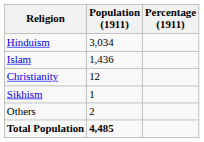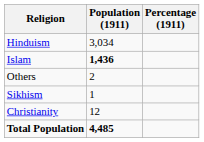 <table class="wikitable sortable">
 <tr>
 <th>Religion</th>
 <th>Population<br>(1911)</th>
 <th>Percentage<br>(1911)</th>
 </tr>
 <tr>
 <td><a href='#'>Hinduism</a> </td>
 <td>3,034</td>
 <td></td>
 </tr>
 <tr>
 <td><a href='#'>Islam</a> </td>
-<td>1,436</td>
+<td><strong>1,436</strong></td>
+<td></td>
+</tr>
+<tr>
+<td>Others</td>
+<td>2</td>
+<td></td>
+</tr>
+<tr>
+<td><a href='#'>Sikhism</a> </td>
+<td>1</td>
 <td></td>
 </tr>
 <tr>
 <td><a href='#'>Christianity</a> </td>
 <td>12</td>
 <td></td>
 </tr>
 <tr>
-<td><a href='#'>Sikhism</a> </td>
-<td>1</td>
-<td></td>
-</tr>
-<tr>
-<td>Others</td>
-<td>2</td>
-<td></td>
-</tr>
-<tr>
 <td><strong>Total Population</strong></td>
 <td><strong>4,485</strong></td>
 <td><strong></strong></td>
 </tr>
 </table>
